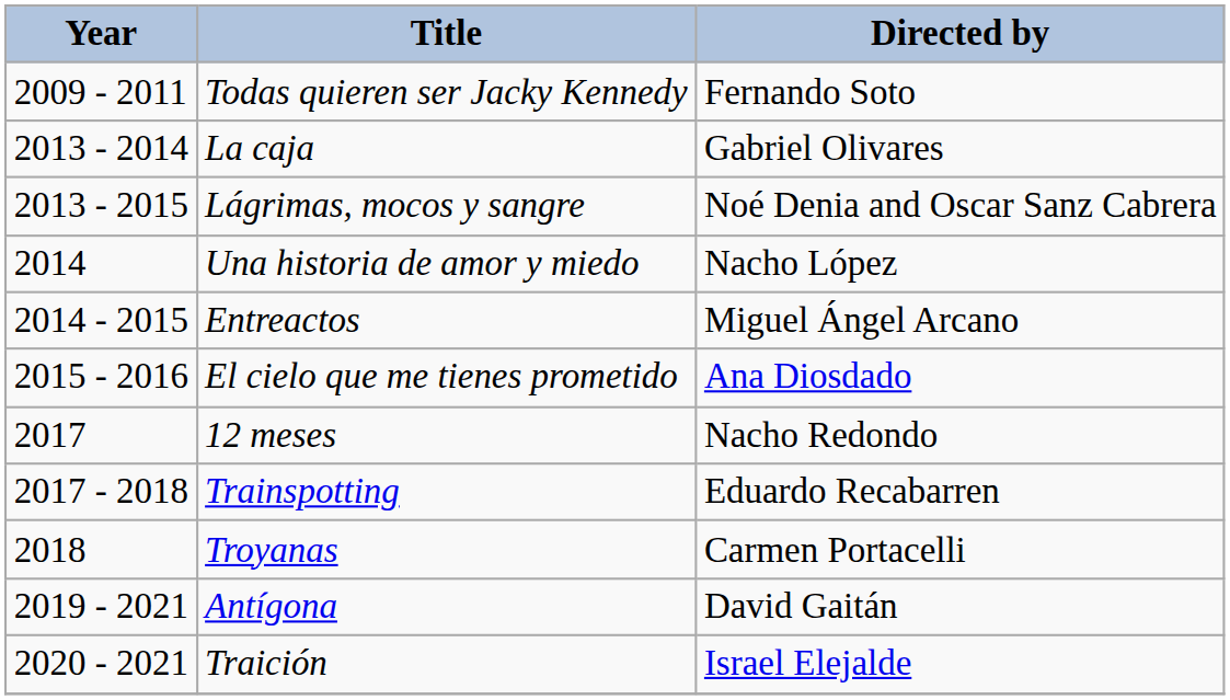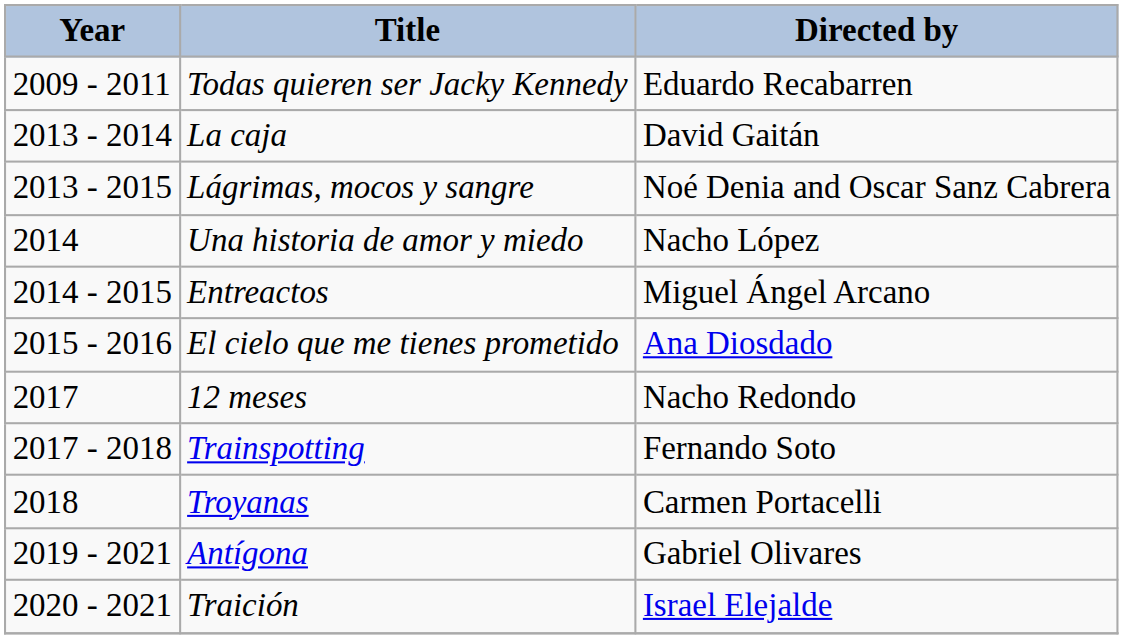 <table class="wikitable">
 <tr>
 <th style="background: #B0C4DE;">Year</th>
 <th style="background: #B0C4DE;">Title</th>
 <th style="background: #B0C4DE;">Directed by</th>
 </tr>
 <tr>
 <td>2009 - 2011</td>
 <td><em>Todas quieren ser Jacky Kennedy</em></td>
-<td>Fernando Soto</td>
+<td>Eduardo Recabarren</td>
 </tr>
 <tr>
 <td>2013 - 2014</td>
 <td><em>La caja</em></td>
-<td>Gabriel Olivares</td>
+<td>David Gaitán</td>
 </tr>
 <tr>
 <td>2013 - 2015</td>
 <td><em>Lágrimas, mocos y sangre</em></td>
 <td>Noé Denia and Oscar Sanz Cabrera</td>
 </tr>
 <tr>
 <td>2014</td>
 <td><em>Una historia de amor y miedo</em></td>
 <td>Nacho López</td>
 </tr>
 <tr>
 <td>2014 - 2015</td>
 <td><em>Entreactos</em></td>
 <td>Miguel Ángel Arcano</td>
 </tr>
 <tr>
 <td>2015 - 2016</td>
 <td><em>El cielo que me tienes prometido</em></td>
 <td><a href='#'>Ana Diosdado</a></td>
 </tr>
 <tr>
 <td>2017</td>
 <td><em>12 meses</em></td>
 <td>Nacho Redondo</td>
 </tr>
 <tr>
 <td>2017 - 2018</td>
 <td><em><a href='#'>Trainspotting</a></em></td>
-<td>Eduardo Recabarren</td>
+<td>Fernando Soto</td>
 </tr>
 <tr>
 <td>2018</td>
 <td><em><a href='#'>Troyanas</a></em></td>
 <td>Carmen Portacelli</td>
 </tr>
 <tr>
 <td>2019 - 2021</td>
 <td><em><a href='#'>Antígona</a></em></td>
-<td>David Gaitán</td>
+<td>Gabriel Olivares</td>
 </tr>
 <tr>
 <td>2020 - 2021</td>
 <td><em>Traición</em></td>
 <td><a href='#'>Israel Elejalde</a></td>
 </tr>
 <tr>
 </tr>
 </table>
